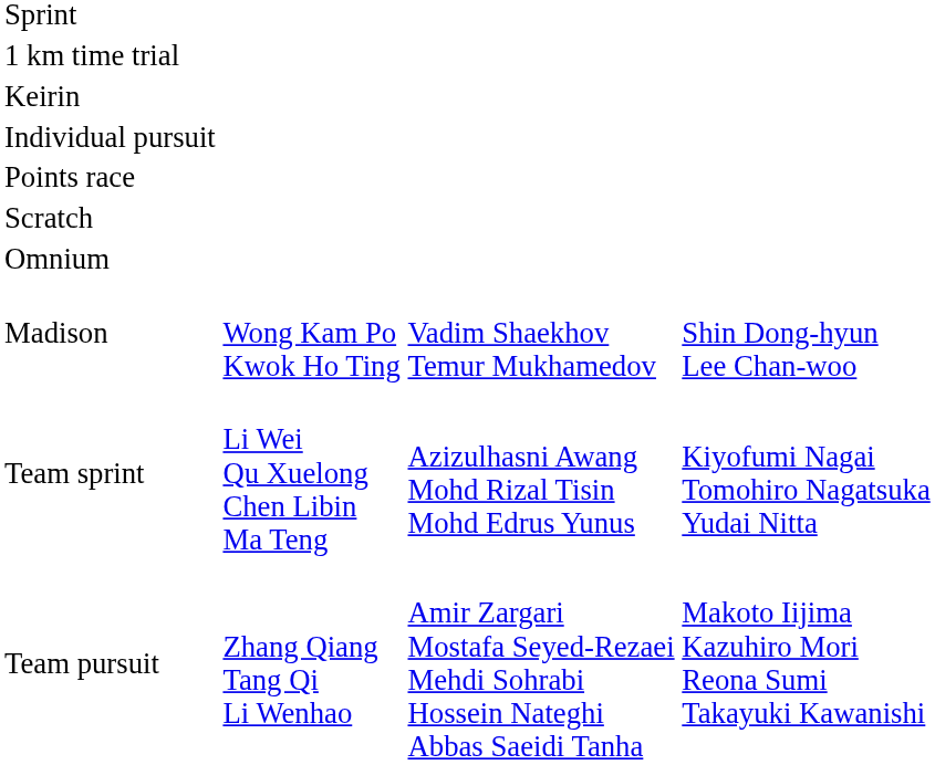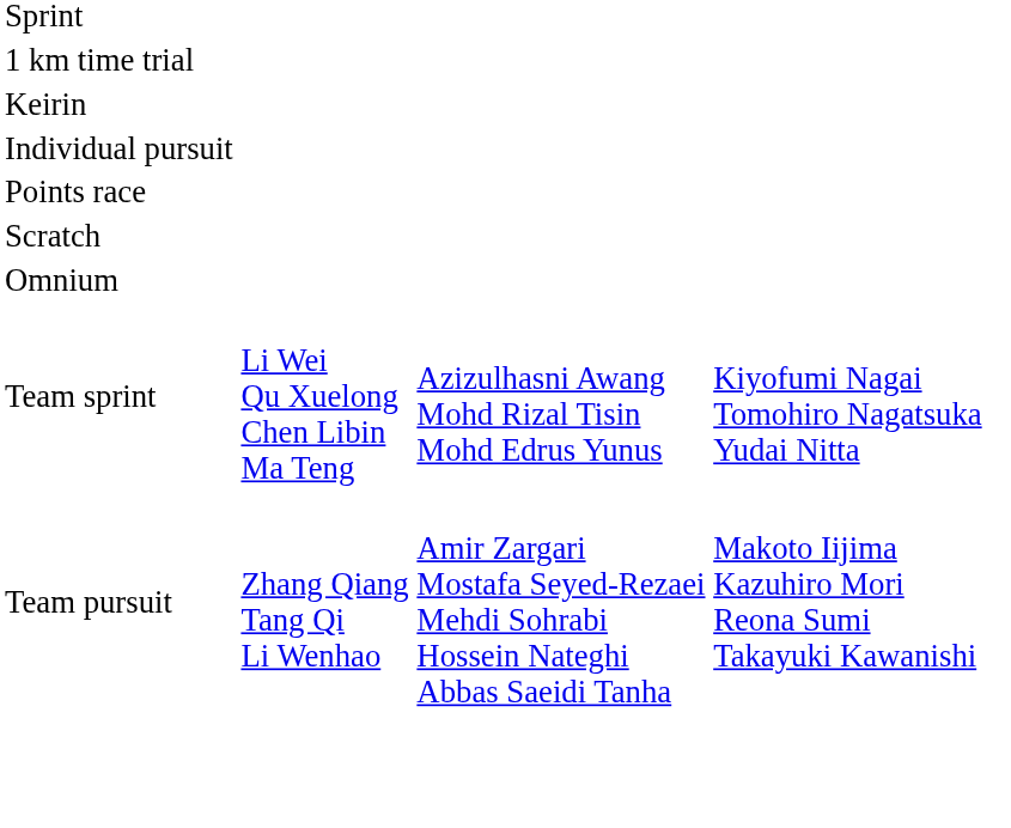 <table>
 <tr>
 <td>Sprint</td>
 <td></td>
 <td></td>
 <td></td>
 </tr>
 <tr>
 <td>1 km time trial</td>
 <td></td>
 <td></td>
 <td></td>
 </tr>
 <tr>
 <td>Keirin</td>
 <td></td>
 <td></td>
 <td></td>
 </tr>
 <tr>
 <td>Individual pursuit</td>
 <td></td>
 <td></td>
 <td></td>
 </tr>
 <tr>
 <td>Points race</td>
 <td></td>
 <td></td>
 <td></td>
 </tr>
 <tr>
 <td>Scratch</td>
 <td></td>
 <td></td>
 <td></td>
 </tr>
 <tr>
 <td>Omnium</td>
 <td></td>
 <td></td>
 <td></td>
 </tr>
 <tr>
-<td>Madison</td>
-<td><br><a href='#'>Wong Kam Po</a><br><a href='#'>Kwok Ho Ting</a></td>
-<td><br><a href='#'>Vadim Shaekhov</a><br><a href='#'>Temur Mukhamedov</a></td>
-<td><br><a href='#'>Shin Dong-hyun</a><br><a href='#'>Lee Chan-woo</a></td>
-</tr>
-<tr>
 <td>Team sprint</td>
 <td valign=top><br><a href='#'>Li Wei</a><br><a href='#'>Qu Xuelong</a><br><a href='#'>Chen Libin</a><br><a href='#'>Ma Teng</a></td>
 <td><br><a href='#'>Azizulhasni Awang</a><br><a href='#'>Mohd Rizal Tisin</a><br><a href='#'>Mohd Edrus Yunus</a></td>
 <td><br><a href='#'>Kiyofumi Nagai</a><br><a href='#'>Tomohiro Nagatsuka</a><br><a href='#'>Yudai Nitta</a></td>
 </tr>
 <tr>
 <td>Team pursuit</td>
 <td><br><a href='#'>Zhang Qiang</a><br><a href='#'>Tang Qi</a><br><a href='#'>Li Wenhao</a></td>
 <td><br><a href='#'>Amir Zargari</a><br><a href='#'>Mostafa Seyed-Rezaei</a><br><a href='#'>Mehdi Sohrabi</a><br><a href='#'>Hossein Nateghi</a><br><a href='#'>Abbas Saeidi Tanha</a></td>
 <td valign=top><br><a href='#'>Makoto Iijima</a><br><a href='#'>Kazuhiro Mori</a><br><a href='#'>Reona Sumi</a><br><a href='#'>Takayuki Kawanishi</a></td>
 </tr>
 </table>
